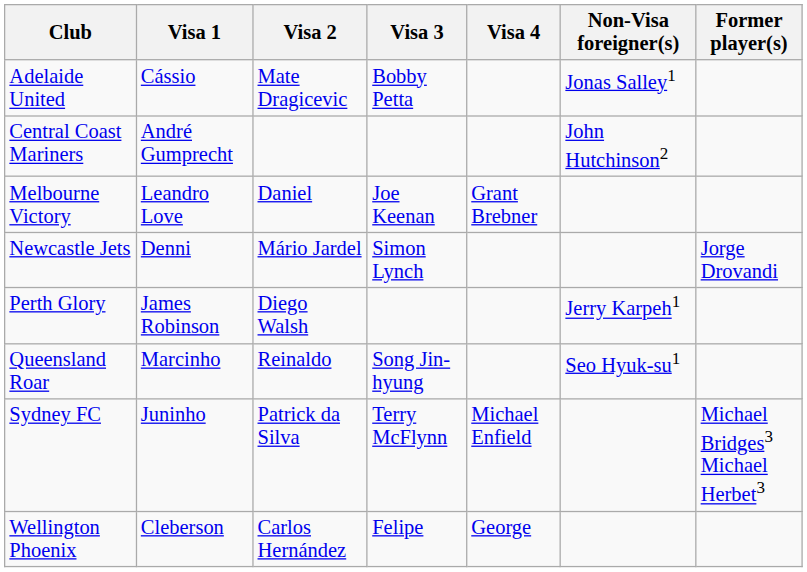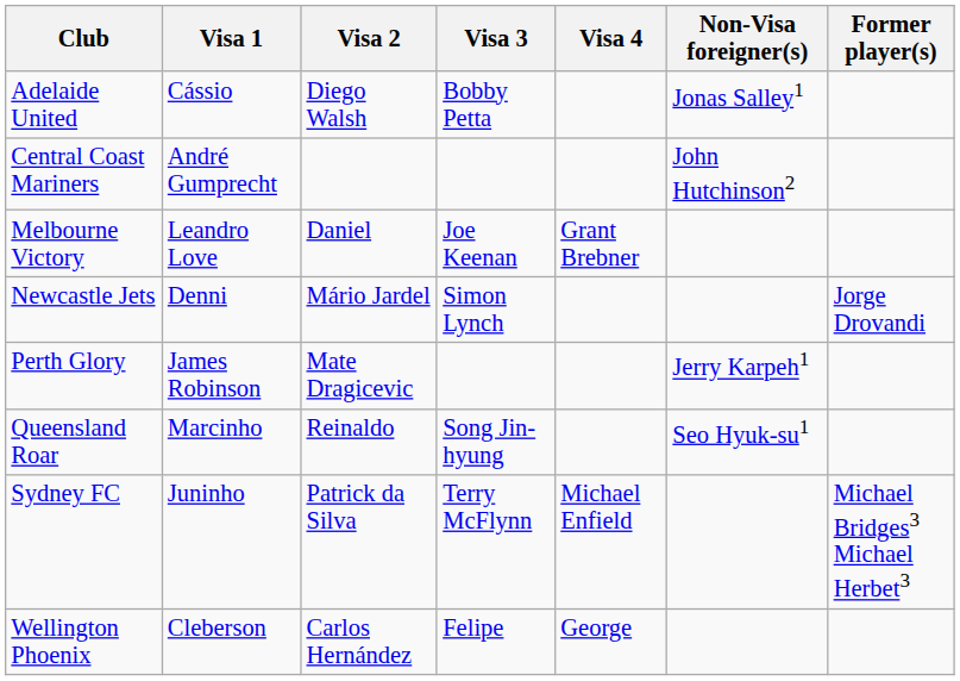 <table class="wikitable" style="width:100%">
 <tr>
 <th>Club</th>
 <th>Visa 1</th>
 <th>Visa 2</th>
 <th>Visa 3</th>
 <th>Visa 4</th>
 <th>Non-Visa foreigner(s)</th>
 <th>Former player(s)</th>
 </tr>
 <tr style="vertical-align:top;">
 <td><a href='#'>Adelaide United</a></td>
 <td> <a href='#'>Cássio</a></td>
-<td> <a href='#'>Mate Dragicevic</a></td>
+<td> <a href='#'>Diego Walsh</a></td>
 <td> <a href='#'>Bobby Petta</a></td>
 <td></td>
 <td> <a href='#'>Jonas Salley</a><sup>1</sup></td>
 <td></td>
 </tr>
 <tr style="vertical-align:top;">
 <td><a href='#'>Central Coast Mariners</a></td>
 <td> <a href='#'>André Gumprecht</a></td>
 <td></td>
 <td></td>
 <td></td>
 <td> <a href='#'>John Hutchinson</a><sup>2</sup></td>
 <td></td>
 </tr>
 <tr style="vertical-align:top;">
 <td><a href='#'>Melbourne Victory</a></td>
 <td> <a href='#'>Leandro Love</a></td>
 <td> <a href='#'>Daniel</a></td>
 <td> <a href='#'>Joe Keenan</a></td>
 <td> <a href='#'>Grant Brebner</a></td>
 <td></td>
 <td></td>
 </tr>
 <tr style="vertical-align:top;">
 <td><a href='#'>Newcastle Jets</a></td>
 <td> <a href='#'>Denni</a></td>
 <td> <a href='#'>Mário Jardel</a></td>
 <td> <a href='#'>Simon Lynch</a></td>
 <td></td>
 <td></td>
 <td> <a href='#'>Jorge Drovandi</a></td>
 </tr>
 <tr style="vertical-align:top;">
 <td><a href='#'>Perth Glory</a></td>
 <td> <a href='#'>James Robinson</a></td>
-<td> <a href='#'>Diego Walsh</a></td>
+<td> <a href='#'>Mate Dragicevic</a></td>
 <td></td>
 <td></td>
 <td> <a href='#'>Jerry Karpeh</a><sup>1</sup></td>
 <td></td>
 </tr>
 <tr style="vertical-align:top;">
 <td><a href='#'>Queensland Roar</a></td>
 <td> <a href='#'>Marcinho</a></td>
 <td> <a href='#'>Reinaldo</a></td>
 <td> <a href='#'>Song Jin-hyung</a></td>
 <td></td>
 <td> <a href='#'>Seo Hyuk-su</a><sup>1</sup></td>
 <td></td>
 </tr>
 <tr style="vertical-align:top;">
 <td><a href='#'>Sydney FC</a></td>
 <td> <a href='#'>Juninho</a></td>
 <td> <a href='#'>Patrick da Silva</a></td>
 <td> <a href='#'>Terry McFlynn</a></td>
 <td> <a href='#'>Michael Enfield</a></td>
 <td></td>
 <td> <a href='#'>Michael Bridges</a><sup>3</sup><br> <a href='#'>Michael Herbet</a><sup>3</sup></td>
 </tr>
 <tr style="vertical-align:top;">
 <td><a href='#'>Wellington Phoenix</a></td>
 <td> <a href='#'>Cleberson</a></td>
 <td> <a href='#'>Carlos Hernández</a></td>
 <td> <a href='#'>Felipe</a></td>
 <td> <a href='#'>George</a></td>
 <td></td>
 <td></td>
 </tr>
 </table>
